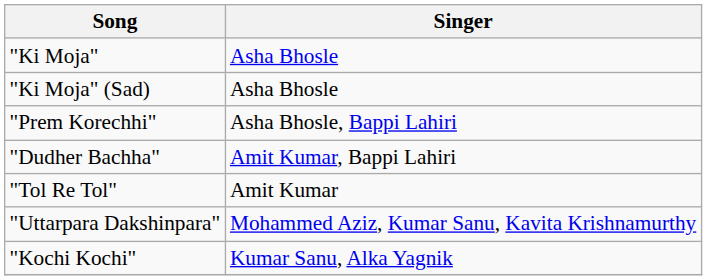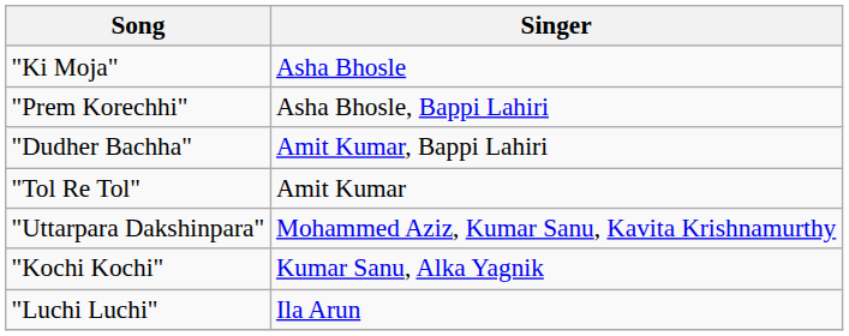 <table class="wikitable">
 <tr>
 <th>Song</th>
 <th>Singer</th>
 </tr>
 <tr>
 <td>"Ki Moja"</td>
 <td><a href='#'>Asha Bhosle</a></td>
-</tr>
-<tr>
-<td>"Ki Moja" (Sad)</td>
-<td>Asha Bhosle</td>
 </tr>
 <tr>
 <td>"Prem Korechhi"</td>
 <td>Asha Bhosle, <a href='#'>Bappi Lahiri</a></td>
 </tr>
 <tr>
 <td>"Dudher Bachha"</td>
 <td><a href='#'>Amit Kumar</a>, Bappi Lahiri</td>
 </tr>
 <tr>
 <td>"Tol Re Tol"</td>
 <td>Amit Kumar</td>
 </tr>
 <tr>
 <td>"Uttarpara Dakshinpara"</td>
 <td><a href='#'>Mohammed Aziz</a>, <a href='#'>Kumar Sanu</a>, <a href='#'>Kavita Krishnamurthy</a></td>
 </tr>
 <tr>
 <td>"Kochi Kochi"</td>
 <td><a href='#'>Kumar Sanu</a>, <a href='#'>Alka Yagnik</a></td>
 </tr>
 <tr>
+<td>"Luchi Luchi"</td>
+<td><a href='#'>Ila Arun</a></td>
+</tr>
+<tr>
 </tr>
 </table>
